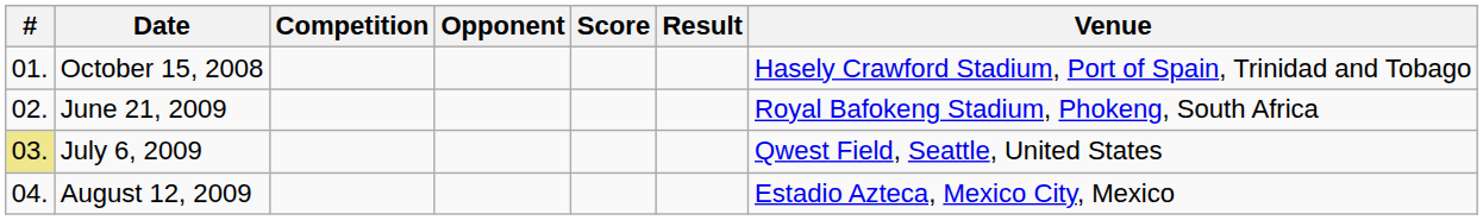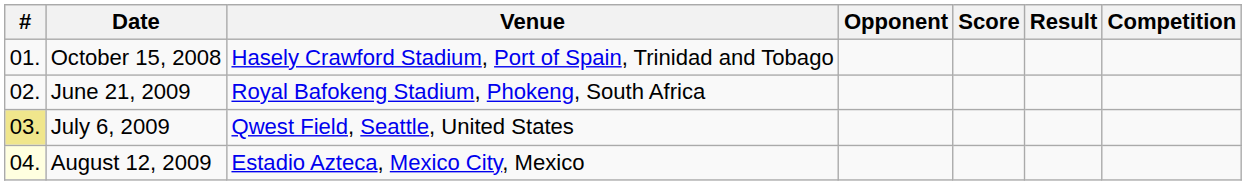 <table class="wikitable">
 <tr style="background:#ccc; text-align:center;">
 <th>#</th>
 <th>Date</th>
-<th>Competition</th>
+<th>Venue</th>
 <th>Opponent</th>
 <th>Score</th>
 <th>Result</th>
-<th>Venue</th>
+<th>Competition</th>
 </tr>
 <tr>
 <td>01.</td>
 <td>October 15, 2008</td>
+<td><a href='#'>Hasely Crawford Stadium</a>, <a href='#'>Port of Spain</a>, Trinidad and Tobago</td>
 <td></td>
 <td></td>
 <td></td>
 <td></td>
-<td><a href='#'>Hasely Crawford Stadium</a>, <a href='#'>Port of Spain</a>, Trinidad and Tobago</td>
 </tr>
 <tr>
 <td>02.</td>
 <td>June 21, 2009</td>
+<td><a href='#'>Royal Bafokeng Stadium</a>, <a href='#'>Phokeng</a>, South Africa</td>
 <td></td>
 <td></td>
 <td></td>
 <td></td>
-<td><a href='#'>Royal Bafokeng Stadium</a>, <a href='#'>Phokeng</a>, South Africa</td>
 </tr>
 <tr>
 <td style="background: khaki;">03.</td>
 <td>July 6, 2009</td>
+<td><a href='#'>Qwest Field</a>, <a href='#'>Seattle</a>, United States</td>
 <td></td>
 <td></td>
 <td></td>
 <td></td>
-<td><a href='#'>Qwest Field</a>, <a href='#'>Seattle</a>, United States</td>
 </tr>
 <tr>
-<td>04.</td>
+<td style="background: lightyellow;">04.</td>
 <td>August 12, 2009</td>
+<td><a href='#'>Estadio Azteca</a>, <a href='#'>Mexico City</a>, Mexico</td>
 <td></td>
 <td></td>
 <td></td>
 <td></td>
-<td><a href='#'>Estadio Azteca</a>, <a href='#'>Mexico City</a>, Mexico</td>
 </tr>
 </table>
